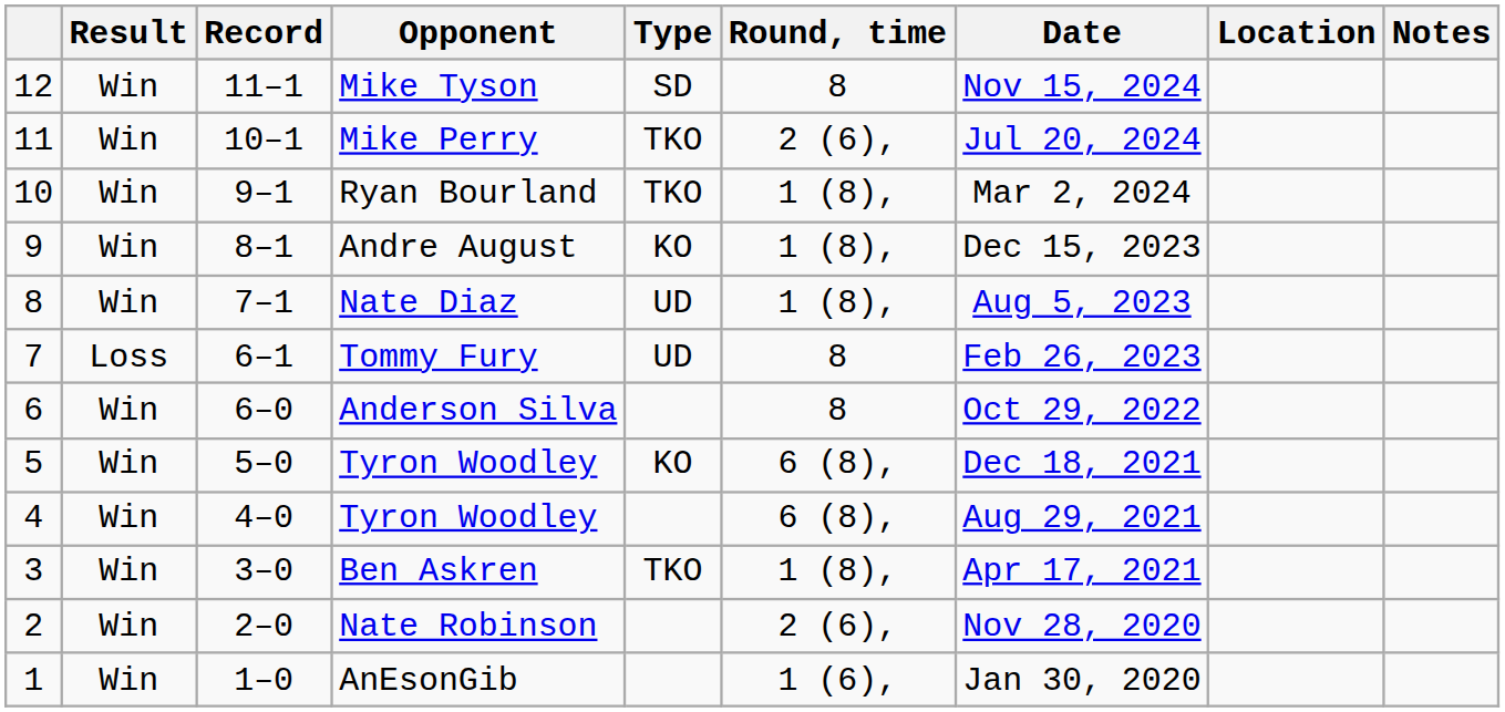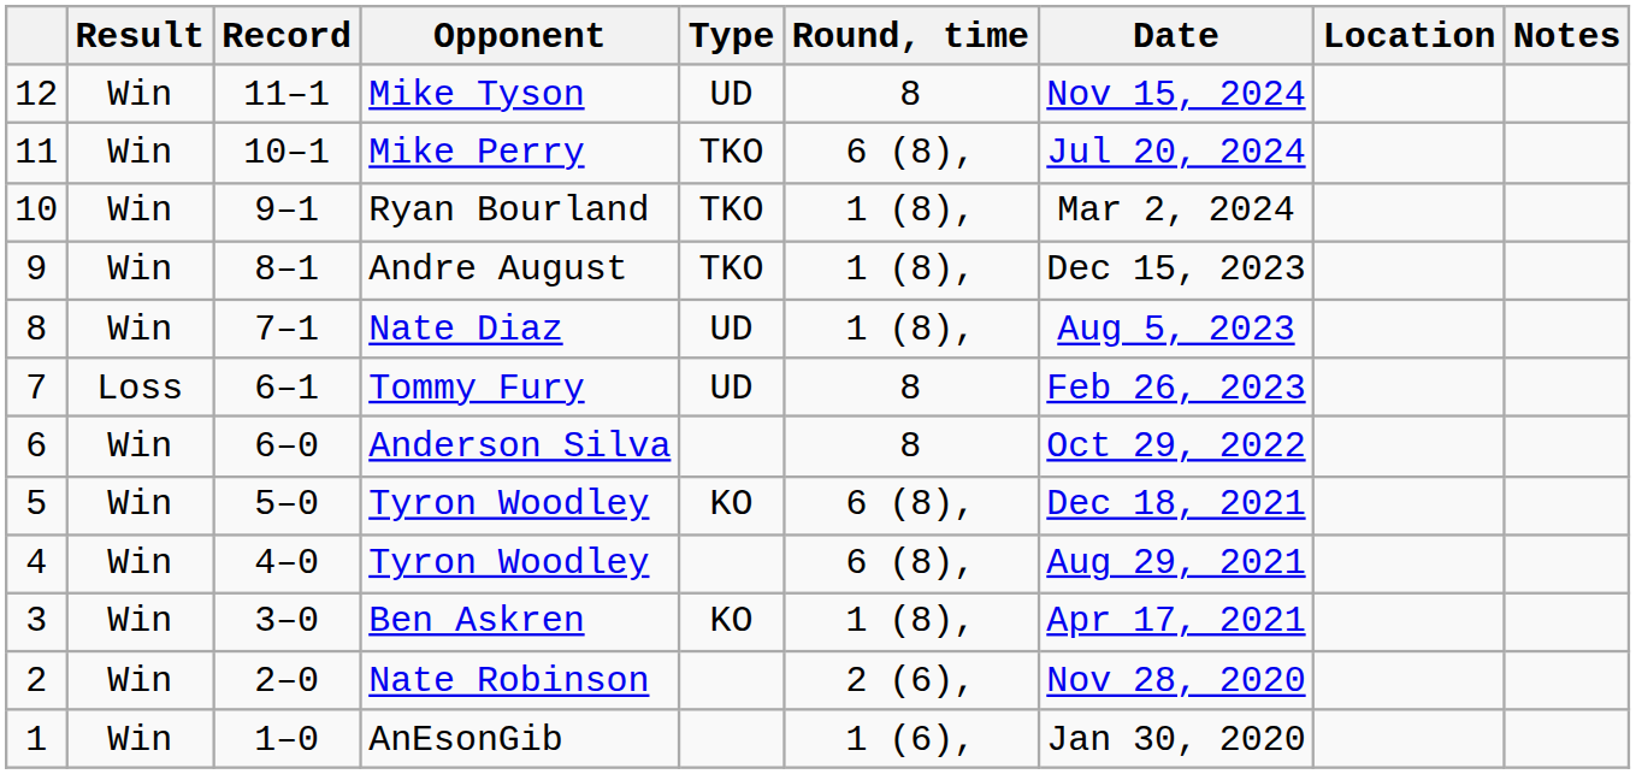 <table class="wikitable" style="text-align:center">
 <tr>
 <th></th>
 <th>Result</th>
 <th>Record</th>
 <th>Opponent</th>
 <th>Type</th>
 <th>Round, time</th>
 <th>Date</th>
 <th>Location</th>
 <th>Notes</th>
 </tr>
 <tr>
 <td>12</td>
 <td>Win</td>
 <td>11–1</td>
 <td style="text-align:left;"><a href='#'>Mike Tyson</a></td>
-<td>SD</td>
+<td>UD</td>
 <td>8</td>
 <td><a href='#'>Nov 15, 2024</a></td>
 <td style="text-align:left;"></td>
 <td></td>
 </tr>
 <tr>
 <td>11</td>
 <td>Win</td>
 <td>10–1</td>
 <td style="text-align:left;"><a href='#'>Mike Perry</a></td>
 <td>TKO</td>
-<td>2 (6), </td>
+<td>6 (8), </td>
 <td><a href='#'>Jul 20, 2024</a></td>
 <td style="text-align:left;"></td>
 <td></td>
 </tr>
 <tr>
 <td>10</td>
 <td>Win</td>
 <td>9–1</td>
 <td style="text-align:left;">Ryan Bourland</td>
 <td>TKO</td>
 <td>1 (8), </td>
 <td>Mar 2, 2024</td>
 <td style="text-align:left;"></td>
 <td></td>
 </tr>
 <tr>
 <td>9</td>
 <td>Win</td>
 <td>8–1</td>
 <td style="text-align:left;">Andre August</td>
-<td>KO</td>
+<td>TKO</td>
 <td>1 (8), </td>
 <td>Dec 15, 2023</td>
 <td style="text-align:left;"></td>
 <td></td>
 </tr>
 <tr>
 <td>8</td>
 <td>Win</td>
 <td>7–1</td>
 <td style="text-align:left;"><a href='#'>Nate Diaz</a></td>
 <td>UD</td>
 <td>1 (8), </td>
 <td><a href='#'>Aug 5, 2023</a></td>
 <td style="text-align:left;"></td>
 <td></td>
 </tr>
 <tr>
 <td>7</td>
 <td>Loss</td>
 <td>6–1</td>
 <td align=left><a href='#'>Tommy Fury</a></td>
 <td>UD</td>
 <td>8</td>
 <td><a href='#'>Feb 26, 2023</a></td>
 <td align=left></td>
 <td align=left></td>
 </tr>
 <tr>
 <td>6</td>
 <td>Win</td>
 <td>6–0</td>
 <td align=left><a href='#'>Anderson Silva</a></td>
 <td></td>
 <td>8</td>
 <td><a href='#'>Oct 29, 2022</a></td>
 <td align=left></td>
 <td></td>
 </tr>
 <tr>
 <td>5</td>
 <td>Win</td>
 <td>5–0</td>
 <td align=left><a href='#'>Tyron Woodley</a></td>
 <td>KO</td>
 <td>6 (8), </td>
 <td><a href='#'>Dec 18, 2021</a></td>
 <td align=left></td>
 <td></td>
 </tr>
 <tr>
 <td>4</td>
 <td>Win</td>
 <td>4–0</td>
 <td style="text-align:left;"><a href='#'>Tyron Woodley</a></td>
 <td></td>
 <td>6 (8), </td>
 <td><a href='#'>Aug 29, 2021</a></td>
 <td style="text-align:left;"></td>
 <td></td>
 </tr>
 <tr>
 <td>3</td>
 <td>Win</td>
 <td>3–0</td>
 <td style="text-align:left;"><a href='#'>Ben Askren</a></td>
-<td>TKO</td>
+<td>KO</td>
 <td>1 (8), </td>
 <td><a href='#'>Apr 17, 2021</a></td>
 <td style="text-align:left;"></td>
 <td></td>
 </tr>
 <tr>
 <td>2</td>
 <td>Win</td>
 <td>2–0</td>
 <td style="text-align:left;"><a href='#'>Nate Robinson</a></td>
 <td></td>
 <td>2 (6), </td>
 <td><a href='#'>Nov 28, 2020</a></td>
 <td style="text-align:left;"></td>
 <td></td>
 </tr>
 <tr>
 <td>1</td>
 <td>Win</td>
 <td>1–0</td>
 <td style="text-align:left;">AnEsonGib</td>
 <td></td>
 <td>1 (6), </td>
 <td>Jan 30, 2020</td>
 <td style="text-align:left;"></td>
 <td></td>
 </tr>
 </table>
